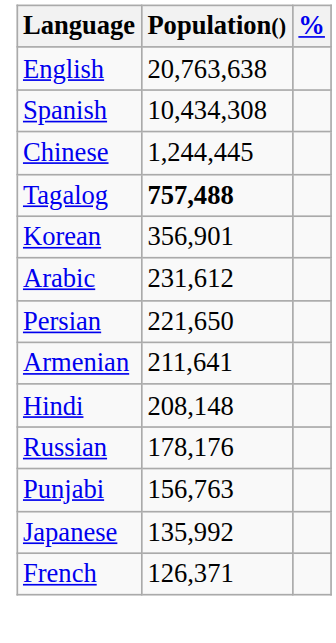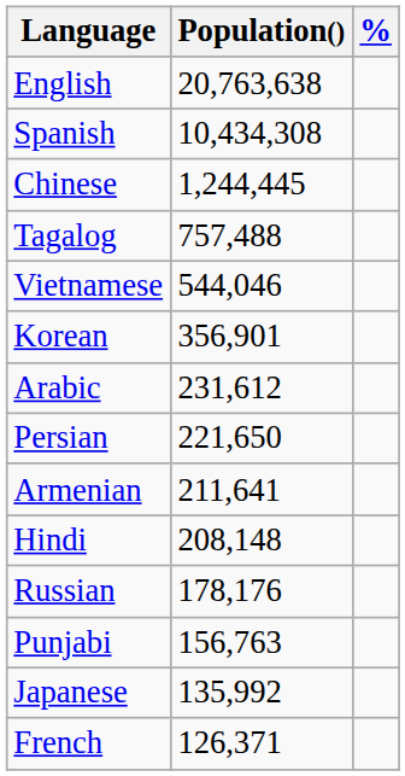 <table class="wikitable sortable mw-collapsible mw-open" style="margin-left:1em; float:right">
 <tr>
 <th>Language</th>
 <th>Population<small>()</small></th>
 <th><a href='#'>%</a></th>
 </tr>
 <tr>
 <td><a href='#'>English</a></td>
 <td>20,763,638</td>
 <td></td>
 </tr>
 <tr>
 <td><a href='#'>Spanish</a></td>
 <td>10,434,308</td>
 <td></td>
 </tr>
 <tr>
 <td><a href='#'>Chinese</a></td>
 <td>1,244,445</td>
 <td></td>
 </tr>
 <tr>
 <td><a href='#'>Tagalog</a></td>
-<td><strong>757,488</strong></td>
+<td>757,488</td>
+<td></td>
+</tr>
+<tr>
+<td><a href='#'>Vietnamese</a></td>
+<td>544,046</td>
 <td></td>
 </tr>
 <tr>
 <td><a href='#'>Korean</a></td>
 <td>356,901</td>
 <td></td>
 </tr>
 <tr>
 <td><a href='#'>Arabic</a></td>
 <td>231,612</td>
 <td></td>
 </tr>
 <tr>
 <td><a href='#'>Persian</a></td>
 <td>221,650</td>
 <td></td>
 </tr>
 <tr>
 <td><a href='#'>Armenian</a></td>
 <td>211,641</td>
 <td></td>
 </tr>
 <tr>
 <td><a href='#'>Hindi</a></td>
 <td>208,148</td>
 <td></td>
 </tr>
 <tr>
 <td><a href='#'>Russian</a></td>
 <td>178,176</td>
 <td></td>
 </tr>
 <tr>
 <td><a href='#'>Punjabi</a></td>
 <td>156,763</td>
 <td></td>
 </tr>
 <tr>
 <td><a href='#'>Japanese</a></td>
 <td>135,992</td>
 <td></td>
 </tr>
 <tr>
 <td><a href='#'>French</a></td>
 <td>126,371</td>
 <td></td>
 </tr>
 </table>
